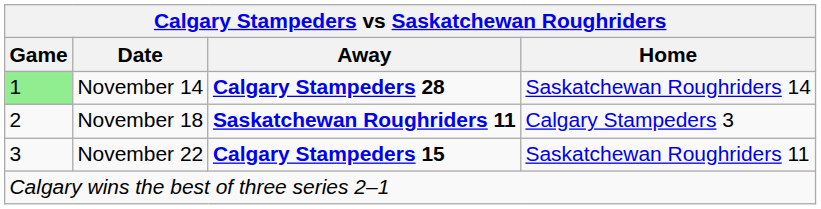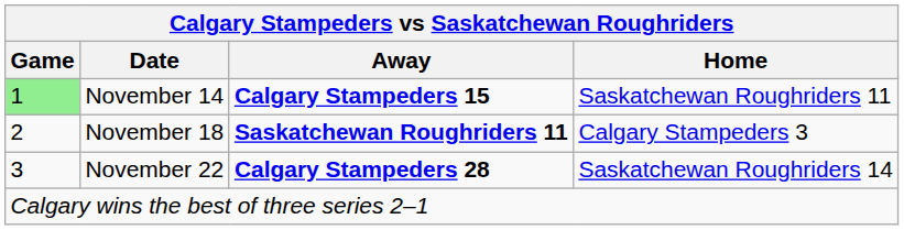 <table class="wikitable">
 <tr>
 <th colspan="4"><a href='#'>Calgary Stampeders</a> vs <a href='#'>Saskatchewan Roughriders</a></th>
 </tr>
 <tr>
 <th>Game</th>
 <th>Date</th>
 <th>Away</th>
 <th>Home</th>
 </tr>
 <tr>
 <td style="background: lightgreen;">1</td>
 <td>November 14</td>
-<td><strong><a href='#'>Calgary Stampeders</a> 28</strong></td>
-<td><a href='#'>Saskatchewan Roughriders</a> 14</td>
+<td><strong><a href='#'>Calgary Stampeders</a> 15</strong></td>
+<td><a href='#'>Saskatchewan Roughriders</a> 11</td>
 </tr>
 <tr>
 <td>2</td>
 <td>November 18</td>
 <td><strong><a href='#'>Saskatchewan Roughriders</a> 11</strong></td>
 <td><a href='#'>Calgary Stampeders</a> 3</td>
 </tr>
 <tr>
 <td>3</td>
 <td>November 22</td>
-<td><strong><a href='#'>Calgary Stampeders</a> 15</strong></td>
-<td><a href='#'>Saskatchewan Roughriders</a> 11</td>
+<td><strong><a href='#'>Calgary Stampeders</a> 28</strong></td>
+<td><a href='#'>Saskatchewan Roughriders</a> 14</td>
 </tr>
 <tr>
 <td colspan="4"><em>Calgary wins the best of three series 2–1</em></td>
 </tr>
 </table>
